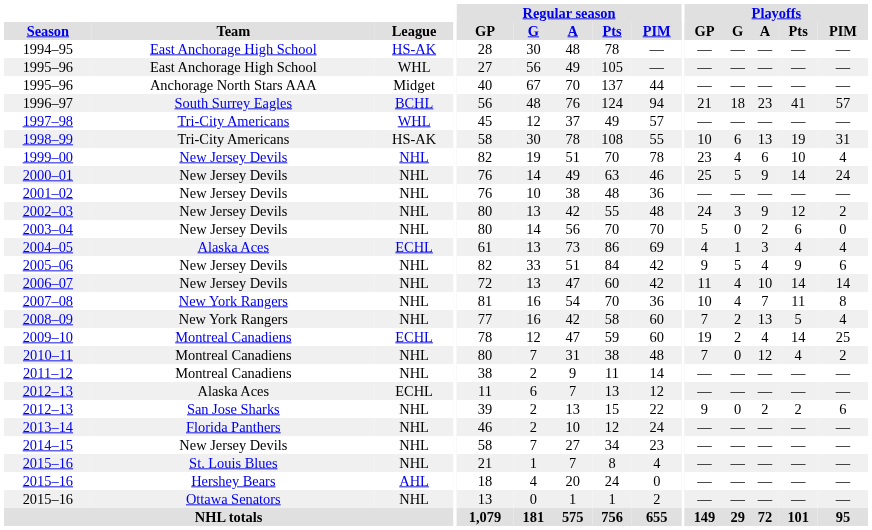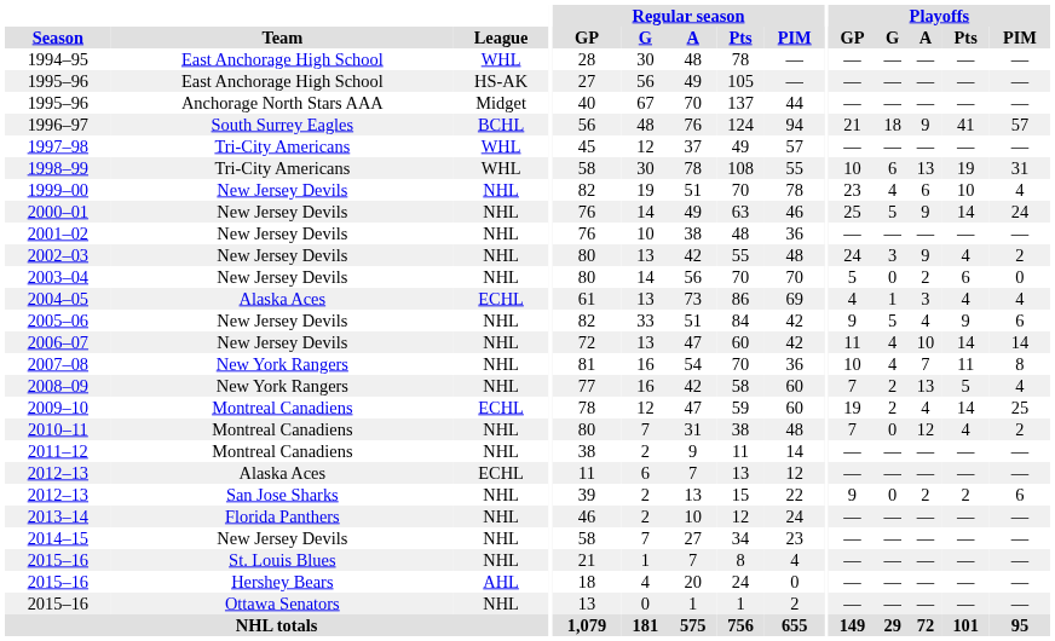 <table border="0" cellpadding="1" cellspacing="0" style="text-align:center; width:60em">
 <tr bgcolor="#e0e0e0">
 <th colspan="3" bgcolor="#ffffff"></th>
 <th rowspan="100" bgcolor="#ffffff"></th>
 <th colspan="5"><a href='#'>Regular season</a></th>
 <th rowspan="100" bgcolor="#ffffff"></th>
 <th colspan="5"><a href='#'>Playoffs</a></th>
 </tr>
 <tr bgcolor="#e0e0e0">
 <th><a href='#'>Season</a></th>
 <th>Team</th>
 <th>League</th>
 <th>GP</th>
 <th><a href='#'>G</a></th>
 <th><a href='#'>A</a></th>
 <th><a href='#'>Pts</a></th>
 <th><a href='#'>PIM</a></th>
 <th>GP</th>
 <th>G</th>
 <th>A</th>
 <th>Pts</th>
 <th>PIM</th>
 </tr>
 <tr>
 <td>1994–95</td>
 <td><a href='#'>East Anchorage High School</a></td>
-<td><a href='#'>HS-AK</a></td>
+<td><a href='#'>WHL</a></td>
 <td>28</td>
 <td>30</td>
 <td>48</td>
 <td>78</td>
 <td>—</td>
 <td>—</td>
 <td>—</td>
 <td>—</td>
 <td>—</td>
 <td>—</td>
 </tr>
 <tr bgcolor="#f0f0f0">
 <td>1995–96</td>
 <td>East Anchorage High School</td>
-<td>WHL</td>
+<td>HS-AK</td>
 <td>27</td>
 <td>56</td>
 <td>49</td>
 <td>105</td>
 <td>—</td>
 <td>—</td>
 <td>—</td>
 <td>—</td>
 <td>—</td>
 <td>—</td>
 </tr>
 <tr>
 <td>1995–96</td>
 <td>Anchorage North Stars AAA</td>
 <td>Midget</td>
 <td>40</td>
 <td>67</td>
 <td>70</td>
 <td>137</td>
 <td>44</td>
 <td>—</td>
 <td>—</td>
 <td>—</td>
 <td>—</td>
 <td>—</td>
 </tr>
 <tr bgcolor="#f0f0f0">
 <td>1996–97</td>
 <td><a href='#'>South Surrey Eagles</a></td>
 <td><a href='#'>BCHL</a></td>
 <td>56</td>
 <td>48</td>
 <td>76</td>
 <td>124</td>
 <td>94</td>
 <td>21</td>
 <td>18</td>
-<td>23</td>
+<td>9</td>
 <td>41</td>
 <td>57</td>
 </tr>
 <tr>
 <td><a href='#'>1997–98</a></td>
 <td><a href='#'>Tri-City Americans</a></td>
 <td><a href='#'>WHL</a></td>
 <td>45</td>
 <td>12</td>
 <td>37</td>
 <td>49</td>
 <td>57</td>
 <td>—</td>
 <td>—</td>
 <td>—</td>
 <td>—</td>
 <td>—</td>
 </tr>
 <tr bgcolor="#f0f0f0">
 <td><a href='#'>1998–99</a></td>
 <td>Tri-City Americans</td>
-<td>HS-AK</td>
+<td>WHL</td>
 <td>58</td>
 <td>30</td>
 <td>78</td>
 <td>108</td>
 <td>55</td>
 <td>10</td>
 <td>6</td>
 <td>13</td>
 <td>19</td>
 <td>31</td>
 </tr>
 <tr>
 <td><a href='#'>1999–00</a></td>
 <td><a href='#'>New Jersey Devils</a></td>
 <td><a href='#'>NHL</a></td>
 <td>82</td>
 <td>19</td>
 <td>51</td>
 <td>70</td>
 <td>78</td>
 <td>23</td>
 <td>4</td>
 <td>6</td>
 <td>10</td>
 <td>4</td>
 </tr>
 <tr bgcolor="#f0f0f0">
 <td><a href='#'>2000–01</a></td>
 <td>New Jersey Devils</td>
 <td>NHL</td>
 <td>76</td>
 <td>14</td>
 <td>49</td>
 <td>63</td>
 <td>46</td>
 <td>25</td>
 <td>5</td>
 <td>9</td>
 <td>14</td>
 <td>24</td>
 </tr>
 <tr>
 <td><a href='#'>2001–02</a></td>
 <td>New Jersey Devils</td>
 <td>NHL</td>
 <td>76</td>
 <td>10</td>
 <td>38</td>
 <td>48</td>
 <td>36</td>
 <td>—</td>
 <td>—</td>
 <td>—</td>
 <td>—</td>
 <td>—</td>
 </tr>
 <tr bgcolor="#f0f0f0">
 <td><a href='#'>2002–03</a></td>
 <td>New Jersey Devils</td>
 <td>NHL</td>
 <td>80</td>
 <td>13</td>
 <td>42</td>
 <td>55</td>
 <td>48</td>
 <td>24</td>
 <td>3</td>
 <td>9</td>
-<td>12</td>
+<td>4</td>
 <td>2</td>
 </tr>
 <tr>
 <td><a href='#'>2003–04</a></td>
 <td>New Jersey Devils</td>
 <td>NHL</td>
 <td>80</td>
 <td>14</td>
 <td>56</td>
 <td>70</td>
 <td>70</td>
 <td>5</td>
 <td>0</td>
 <td>2</td>
 <td>6</td>
 <td>0</td>
 </tr>
 <tr bgcolor="#f0f0f0">
 <td><a href='#'>2004–05</a></td>
 <td><a href='#'>Alaska Aces</a></td>
 <td><a href='#'>ECHL</a></td>
 <td>61</td>
 <td>13</td>
 <td>73</td>
 <td>86</td>
 <td>69</td>
 <td>4</td>
 <td>1</td>
 <td>3</td>
 <td>4</td>
 <td>4</td>
 </tr>
 <tr>
 <td><a href='#'>2005–06</a></td>
 <td>New Jersey Devils</td>
 <td>NHL</td>
 <td>82</td>
 <td>33</td>
 <td>51</td>
 <td>84</td>
 <td>42</td>
 <td>9</td>
 <td>5</td>
 <td>4</td>
 <td>9</td>
 <td>6</td>
 </tr>
 <tr bgcolor="#f0f0f0">
 <td><a href='#'>2006–07</a></td>
 <td>New Jersey Devils</td>
 <td>NHL</td>
 <td>72</td>
 <td>13</td>
 <td>47</td>
 <td>60</td>
 <td>42</td>
 <td>11</td>
 <td>4</td>
 <td>10</td>
 <td>14</td>
 <td>14</td>
 </tr>
 <tr>
 <td><a href='#'>2007–08</a></td>
 <td><a href='#'>New York Rangers</a></td>
 <td>NHL</td>
 <td>81</td>
 <td>16</td>
 <td>54</td>
 <td>70</td>
 <td>36</td>
 <td>10</td>
 <td>4</td>
 <td>7</td>
 <td>11</td>
 <td>8</td>
 </tr>
 <tr bgcolor="#f0f0f0">
 <td><a href='#'>2008–09</a></td>
 <td>New York Rangers</td>
 <td>NHL</td>
 <td>77</td>
 <td>16</td>
 <td>42</td>
 <td>58</td>
 <td>60</td>
 <td>7</td>
 <td>2</td>
 <td>13</td>
 <td>5</td>
 <td>4</td>
 </tr>
 <tr>
 <td><a href='#'>2009–10</a></td>
 <td><a href='#'>Montreal Canadiens</a></td>
 <td><a href='#'>ECHL</a></td>
 <td>78</td>
 <td>12</td>
 <td>47</td>
 <td>59</td>
 <td>60</td>
 <td>19</td>
 <td>2</td>
 <td>4</td>
 <td>14</td>
 <td>25</td>
 </tr>
 <tr bgcolor="#f0f0f0">
 <td><a href='#'>2010–11</a></td>
 <td>Montreal Canadiens</td>
 <td>NHL</td>
 <td>80</td>
 <td>7</td>
 <td>31</td>
 <td>38</td>
 <td>48</td>
 <td>7</td>
 <td>0</td>
 <td>12</td>
 <td>4</td>
 <td>2</td>
 </tr>
 <tr>
 <td><a href='#'>2011–12</a></td>
 <td>Montreal Canadiens</td>
 <td>NHL</td>
 <td>38</td>
 <td>2</td>
 <td>9</td>
 <td>11</td>
 <td>14</td>
 <td>—</td>
 <td>—</td>
 <td>—</td>
 <td>—</td>
 <td>—</td>
 </tr>
 <tr bgcolor="#f0f0f0">
 <td><a href='#'>2012–13</a></td>
 <td>Alaska Aces</td>
 <td>ECHL</td>
 <td>11</td>
 <td>6</td>
 <td>7</td>
 <td>13</td>
 <td>12</td>
 <td>—</td>
 <td>—</td>
 <td>—</td>
 <td>—</td>
 <td>—</td>
 </tr>
 <tr>
 <td><a href='#'>2012–13</a></td>
 <td><a href='#'>San Jose Sharks</a></td>
 <td>NHL</td>
 <td>39</td>
 <td>2</td>
 <td>13</td>
 <td>15</td>
 <td>22</td>
 <td>9</td>
 <td>0</td>
 <td>2</td>
 <td>2</td>
 <td>6</td>
 </tr>
 <tr bgcolor="#f0f0f0">
 <td><a href='#'>2013–14</a></td>
 <td><a href='#'>Florida Panthers</a></td>
 <td>NHL</td>
 <td>46</td>
 <td>2</td>
 <td>10</td>
 <td>12</td>
 <td>24</td>
 <td>—</td>
 <td>—</td>
 <td>—</td>
 <td>—</td>
 <td>—</td>
 </tr>
 <tr>
 <td><a href='#'>2014–15</a></td>
 <td>New Jersey Devils</td>
 <td>NHL</td>
 <td>58</td>
 <td>7</td>
 <td>27</td>
 <td>34</td>
 <td>23</td>
 <td>—</td>
 <td>—</td>
 <td>—</td>
 <td>—</td>
 <td>—</td>
 </tr>
 <tr bgcolor="#f0f0f0">
 <td><a href='#'>2015–16</a></td>
 <td><a href='#'>St. Louis Blues</a></td>
 <td>NHL</td>
 <td>21</td>
 <td>1</td>
 <td>7</td>
 <td>8</td>
 <td>4</td>
 <td>—</td>
 <td>—</td>
 <td>—</td>
 <td>—</td>
 <td>—</td>
 </tr>
 <tr>
 <td><a href='#'>2015–16</a></td>
 <td><a href='#'>Hershey Bears</a></td>
 <td><a href='#'>AHL</a></td>
 <td>18</td>
 <td>4</td>
 <td>20</td>
 <td>24</td>
 <td>0</td>
 <td>—</td>
 <td>—</td>
 <td>—</td>
 <td>—</td>
 <td>—</td>
 </tr>
 <tr bgcolor="#f0f0f0">
 <td>2015–16</td>
 <td><a href='#'>Ottawa Senators</a></td>
 <td>NHL</td>
 <td>13</td>
 <td>0</td>
 <td>1</td>
 <td>1</td>
 <td>2</td>
 <td>—</td>
 <td>—</td>
 <td>—</td>
 <td>—</td>
 <td>—</td>
 </tr>
 <tr bgcolor="#e0e0e0">
 <th colspan="3">NHL totals</th>
 <th>1,079</th>
 <th>181</th>
 <th>575</th>
 <th>756</th>
 <th>655</th>
 <th>149</th>
 <th>29</th>
 <th>72</th>
 <th>101</th>
 <th>95</th>
 </tr>
 </table>
